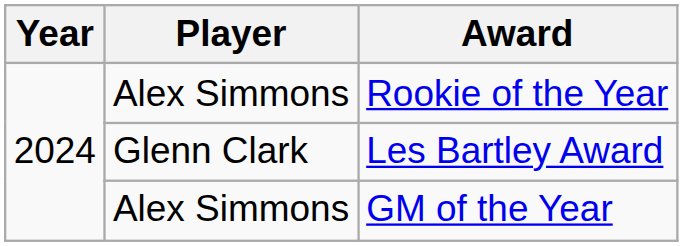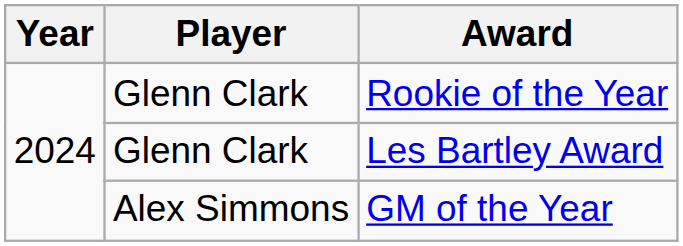 <table class="wikitable">
 <tr>
 <th>Year</th>
 <th>Player</th>
 <th>Award</th>
 </tr>
 <tr>
 <td rowspan="3">2024</td>
-<td>Alex Simmons</td>
+<td>Glenn Clark</td>
 <td><a href='#'>Rookie of the Year</a></td>
 </tr>
 <tr>
 <td>Glenn Clark</td>
 <td><a href='#'>Les Bartley Award</a></td>
 </tr>
 <tr>
 <td>Alex Simmons</td>
 <td><a href='#'>GM of the Year</a></td>
 </tr>
 </table>
